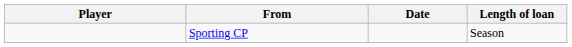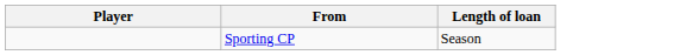 <table class="wikitable sortable">
 <tr>
 <th style="width:235px;"><strong>Player</strong></th>
 <th style="width:235px;"><strong>From</strong></th>
-<th style="width:125px;"><strong>Date</strong></th>
 <th style="width:125px;"><strong>Length of loan</strong></th>
 </tr>
 <tr>
 <td></td>
 <td><a href='#'>Sporting CP</a></td>
-<td></td>
 <td>Season</td>
 </tr>
 </table>
